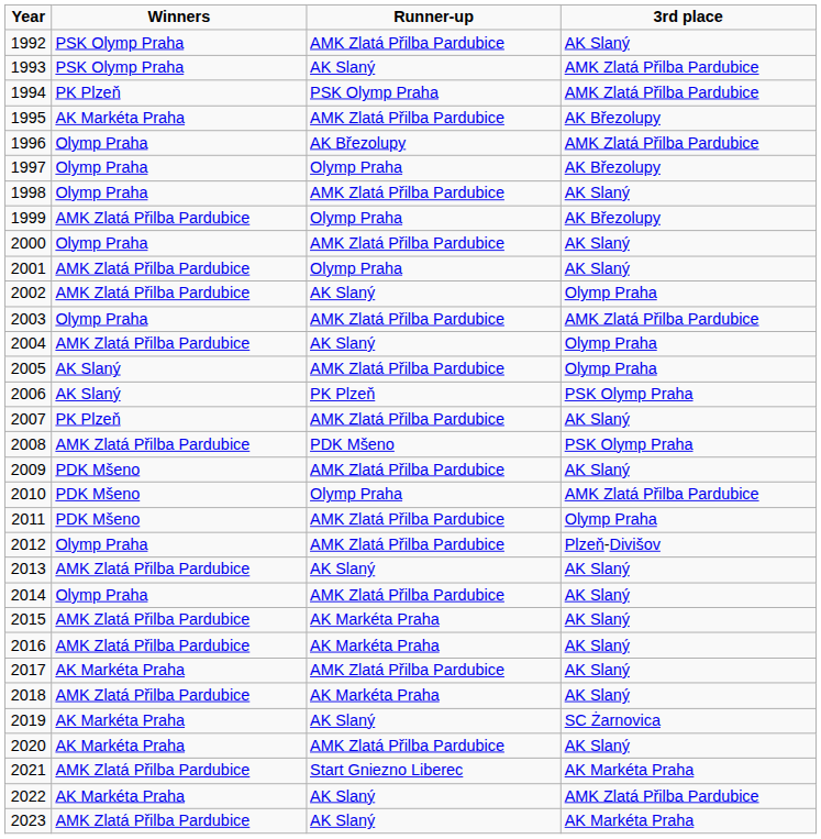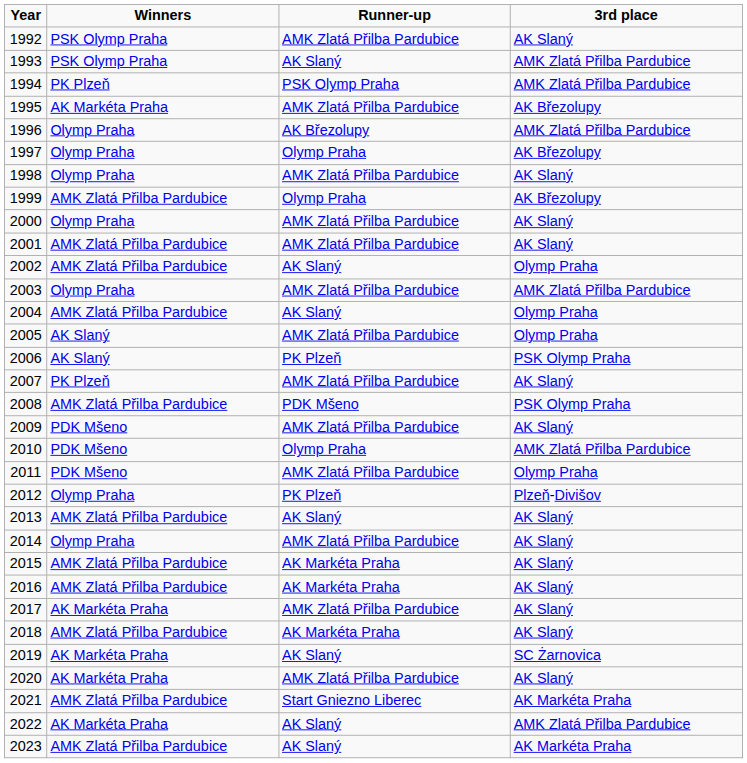 <table class="wikitable">
 <tr align=center>
 <td width=40px  ><strong>Year</strong></td>
 <td width=250px ><strong>Winners</strong></td>
 <td width=250px ><strong>Runner-up</strong></td>
 <td width=250px ><strong>3rd place</strong></td>
 </tr>
 <tr>
 <td align=center>1992</td>
 <td><a href='#'>PSK Olymp Praha</a></td>
 <td><a href='#'>AMK Zlatá Přilba Pardubice</a></td>
 <td><a href='#'>AK Slaný</a></td>
 </tr>
 <tr>
 <td align=center>1993</td>
 <td><a href='#'>PSK Olymp Praha</a></td>
 <td><a href='#'>AK Slaný</a></td>
 <td><a href='#'>AMK Zlatá Přilba Pardubice</a></td>
 </tr>
 <tr>
 <td align=center>1994</td>
 <td><a href='#'>PK Plzeň</a></td>
 <td><a href='#'>PSK Olymp Praha</a></td>
 <td><a href='#'>AMK Zlatá Přilba Pardubice</a></td>
 </tr>
 <tr>
 <td align=center>1995</td>
 <td><a href='#'>AK Markéta Praha</a></td>
 <td><a href='#'>AMK Zlatá Přilba Pardubice</a></td>
 <td><a href='#'>AK Březolupy</a></td>
 </tr>
 <tr>
 <td align=center>1996</td>
 <td><a href='#'>Olymp Praha</a></td>
 <td><a href='#'>AK Březolupy</a></td>
 <td><a href='#'>AMK Zlatá Přilba Pardubice</a></td>
 </tr>
 <tr>
 <td align=center>1997</td>
 <td><a href='#'>Olymp Praha</a></td>
 <td><a href='#'>Olymp Praha</a></td>
 <td><a href='#'>AK Březolupy</a></td>
 </tr>
 <tr>
 <td align=center>1998</td>
 <td><a href='#'>Olymp Praha</a></td>
 <td><a href='#'>AMK Zlatá Přilba Pardubice</a></td>
 <td><a href='#'>AK Slaný</a></td>
 </tr>
 <tr>
 <td align=center>1999</td>
 <td><a href='#'>AMK Zlatá Přilba Pardubice</a></td>
 <td><a href='#'>Olymp Praha</a></td>
 <td><a href='#'>AK Březolupy</a></td>
 </tr>
 <tr>
 <td align=center>2000</td>
 <td><a href='#'>Olymp Praha</a></td>
 <td><a href='#'>AMK Zlatá Přilba Pardubice</a></td>
 <td><a href='#'>AK Slaný</a></td>
 </tr>
 <tr>
 <td align=center>2001</td>
 <td><a href='#'>AMK Zlatá Přilba Pardubice</a></td>
-<td><a href='#'>Olymp Praha</a></td>
+<td><a href='#'>AMK Zlatá Přilba Pardubice</a></td>
 <td><a href='#'>AK Slaný</a></td>
 </tr>
 <tr>
 <td align=center>2002</td>
 <td><a href='#'>AMK Zlatá Přilba Pardubice</a></td>
 <td><a href='#'>AK Slaný</a></td>
 <td><a href='#'>Olymp Praha</a></td>
 </tr>
 <tr>
 <td align=center>2003</td>
 <td><a href='#'>Olymp Praha</a></td>
 <td><a href='#'>AMK Zlatá Přilba Pardubice</a></td>
 <td><a href='#'>AMK Zlatá Přilba Pardubice</a></td>
 </tr>
 <tr>
 <td align=center>2004</td>
 <td><a href='#'>AMK Zlatá Přilba Pardubice</a></td>
 <td><a href='#'>AK Slaný</a></td>
 <td><a href='#'>Olymp Praha</a></td>
 </tr>
 <tr>
 <td align=center>2005</td>
 <td><a href='#'>AK Slaný</a></td>
 <td><a href='#'>AMK Zlatá Přilba Pardubice</a></td>
 <td><a href='#'>Olymp Praha</a></td>
 </tr>
 <tr>
 <td align=center>2006</td>
 <td><a href='#'>AK Slaný</a></td>
 <td><a href='#'>PK Plzeň</a></td>
 <td><a href='#'>PSK Olymp Praha</a></td>
 </tr>
 <tr>
 <td align=center>2007</td>
 <td><a href='#'>PK Plzeň</a></td>
 <td><a href='#'>AMK Zlatá Přilba Pardubice</a></td>
 <td><a href='#'>AK Slaný</a></td>
 </tr>
 <tr>
 <td align=center>2008</td>
 <td><a href='#'>AMK Zlatá Přilba Pardubice</a></td>
 <td><a href='#'>PDK Mšeno</a></td>
 <td><a href='#'>PSK Olymp Praha</a></td>
 </tr>
 <tr>
 <td align=center>2009</td>
 <td><a href='#'>PDK Mšeno</a></td>
 <td><a href='#'>AMK Zlatá Přilba Pardubice</a></td>
 <td><a href='#'>AK Slaný</a></td>
 </tr>
 <tr>
 <td align=center>2010</td>
 <td><a href='#'>PDK Mšeno</a></td>
 <td><a href='#'>Olymp Praha</a></td>
 <td><a href='#'>AMK Zlatá Přilba Pardubice</a></td>
 </tr>
 <tr>
 <td align=center>2011</td>
 <td><a href='#'>PDK Mšeno</a></td>
 <td><a href='#'>AMK Zlatá Přilba Pardubice</a></td>
 <td><a href='#'>Olymp Praha</a></td>
 </tr>
 <tr>
 <td align=center>2012</td>
 <td><a href='#'>Olymp Praha</a></td>
-<td><a href='#'>AMK Zlatá Přilba Pardubice</a></td>
+<td><a href='#'>PK Plzeň</a></td>
 <td><a href='#'>Plzeň</a>-<a href='#'>Divišov</a></td>
 </tr>
 <tr>
 <td align=center>2013</td>
 <td><a href='#'>AMK Zlatá Přilba Pardubice</a></td>
 <td><a href='#'>AK Slaný</a></td>
 <td><a href='#'>AK Slaný</a></td>
 </tr>
 <tr>
 <td align=center>2014</td>
 <td><a href='#'>Olymp Praha</a></td>
 <td><a href='#'>AMK Zlatá Přilba Pardubice</a></td>
 <td><a href='#'>AK Slaný</a></td>
 </tr>
 <tr>
 <td align=center>2015</td>
 <td><a href='#'>AMK Zlatá Přilba Pardubice</a></td>
 <td><a href='#'>AK Markéta Praha</a></td>
 <td><a href='#'>AK Slaný</a></td>
 </tr>
 <tr>
 <td align=center>2016</td>
 <td><a href='#'>AMK Zlatá Přilba Pardubice</a></td>
 <td><a href='#'>AK Markéta Praha</a></td>
 <td><a href='#'>AK Slaný</a></td>
 </tr>
 <tr>
 <td align=center>2017</td>
 <td><a href='#'>AK Markéta Praha</a></td>
 <td><a href='#'>AMK Zlatá Přilba Pardubice</a></td>
 <td><a href='#'>AK Slaný</a></td>
 </tr>
 <tr>
 <td align=center>2018</td>
 <td><a href='#'>AMK Zlatá Přilba Pardubice</a></td>
 <td><a href='#'>AK Markéta Praha</a></td>
 <td><a href='#'>AK Slaný</a></td>
 </tr>
 <tr>
 <td align=center>2019</td>
 <td><a href='#'>AK Markéta Praha</a></td>
 <td><a href='#'>AK Slaný</a></td>
 <td><a href='#'>SC Żarnovica</a></td>
 </tr>
 <tr>
 <td align=center>2020</td>
 <td><a href='#'>AK Markéta Praha</a></td>
 <td><a href='#'>AMK Zlatá Přilba Pardubice</a></td>
 <td><a href='#'>AK Slaný</a></td>
 </tr>
 <tr>
 <td align=center>2021</td>
 <td><a href='#'>AMK Zlatá Přilba Pardubice</a></td>
 <td><a href='#'>Start Gniezno Liberec</a></td>
 <td><a href='#'>AK Markéta Praha</a></td>
 </tr>
 <tr>
 <td align=center>2022</td>
 <td><a href='#'>AK Markéta Praha</a></td>
 <td><a href='#'>AK Slaný</a></td>
 <td><a href='#'>AMK Zlatá Přilba Pardubice</a></td>
 </tr>
 <tr>
 <td align=center>2023</td>
 <td><a href='#'>AMK Zlatá Přilba Pardubice</a></td>
 <td><a href='#'>AK Slaný</a></td>
 <td><a href='#'>AK Markéta Praha</a></td>
 </tr>
 </table>
